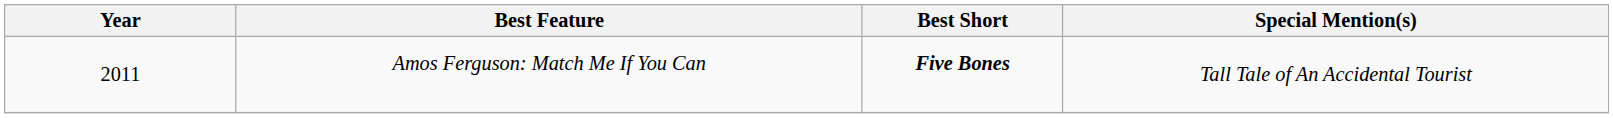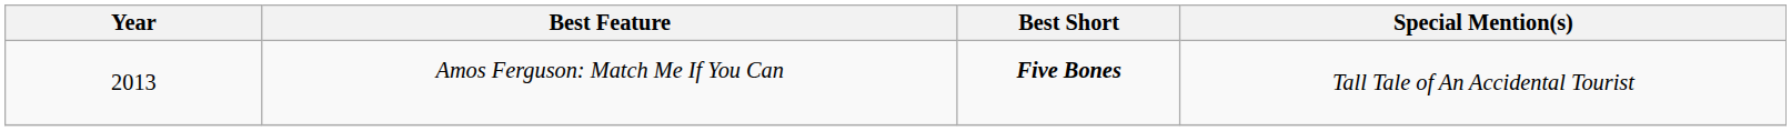 <table class="wikitable" style="text-align: center;" width="100%">
 <tr>
 <th style="width:175px;">Year</th>
 <th style="width:;">Best Feature</th>
 <th style="width:;">Best Short</th>
 <th style="width:;">Special Mention(s)</th>
 </tr>
 <tr style="height:60px">
-<td>2011</td>
+<td>2013</td>
 <td><em>Amos Ferguson: Match Me If You Can</em><br><br></td>
 <td><strong><em>Five Bones</em><br><br></strong></td>
 <td><em>Tall Tale of An Accidental Tourist</em> </td>
 </tr>
 <tr>
 </tr>
 </table>
